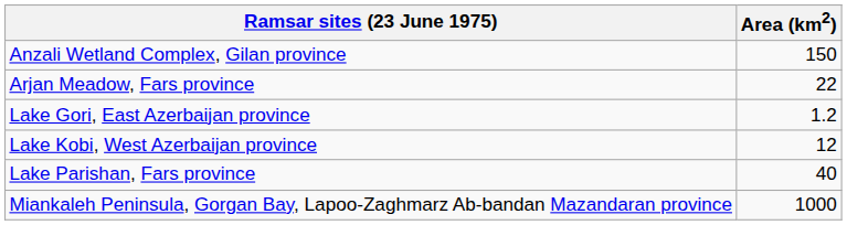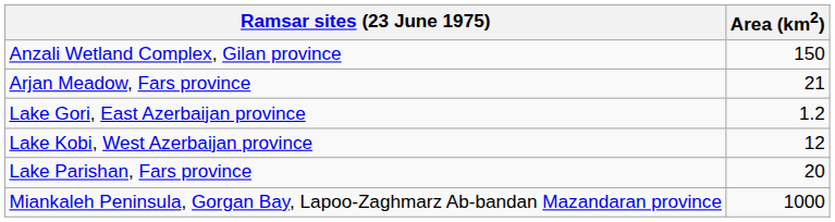 <table class="wikitable">
 <tr>
 <th align=left><a href='#'>Ramsar sites</a> (23 June 1975)</th>
 <th align=right>Area (km<sup>2</sup>)</th>
 </tr>
 <tr ---->
 <td><a href='#'>Anzali Wetland Complex</a>, <a href='#'>Gilan province</a></td>
 <td align="right">150</td>
 </tr>
 <tr ---->
 <td><a href='#'>Arjan Meadow</a>, <a href='#'>Fars province</a></td>
-<td align="right">22</td>
+<td align="right">21</td>
 </tr>
 <tr ---->
 <td><a href='#'>Lake Gori</a>, <a href='#'>East Azerbaijan province</a></td>
 <td align="right">1.2</td>
 </tr>
 <tr ---->
 <td><a href='#'>Lake Kobi</a>, <a href='#'>West Azerbaijan province</a></td>
 <td align="right">12</td>
 </tr>
 <tr ---->
 <td><a href='#'>Lake Parishan</a>, <a href='#'>Fars province</a></td>
-<td align=right>40</td>
+<td align=right>20</td>
 </tr>
 <tr ---->
 <td><a href='#'>Miankaleh Peninsula</a>, <a href='#'>Gorgan Bay</a>, Lapoo-Zaghmarz Ab-bandan <a href='#'>Mazandaran province</a></td>
 <td align="right">1000</td>
 </tr>
 </table>
